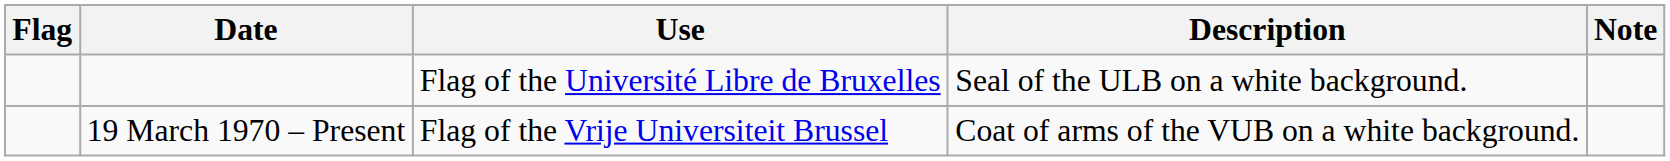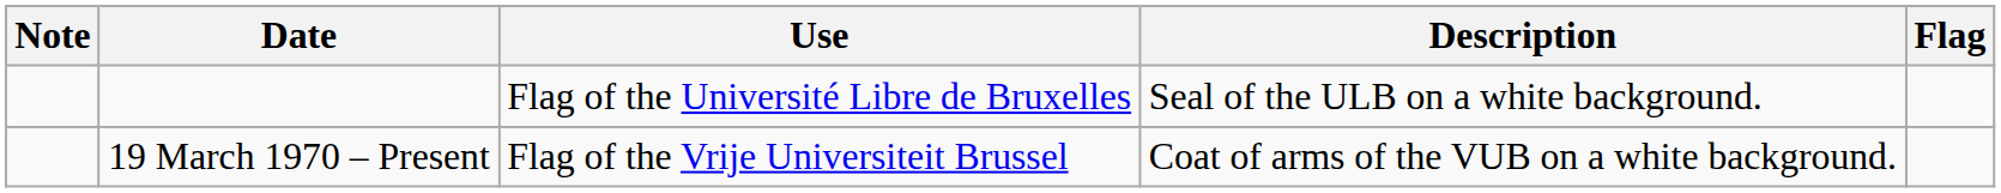 <table class="wikitable">
 <tr>
-<th>Flag</th>
+<th>Note</th>
 <th>Date</th>
 <th>Use</th>
 <th>Description</th>
-<th>Note</th>
+<th>Flag</th>
 </tr>
 <tr>
 <td></td>
 <td></td>
 <td>Flag of the <span><a href='#'>Université Libre de Bruxelles</a></span></td>
 <td>Seal of the ULB on a white background.</td>
 <td></td>
 </tr>
 <tr>
 <td></td>
 <td>19 March 1970 – Present</td>
 <td>Flag of the <span><a href='#'>Vrije Universiteit Brussel</a></span></td>
 <td>Coat of arms of the VUB on a white background.</td>
 <td></td>
 </tr>
 </table>
